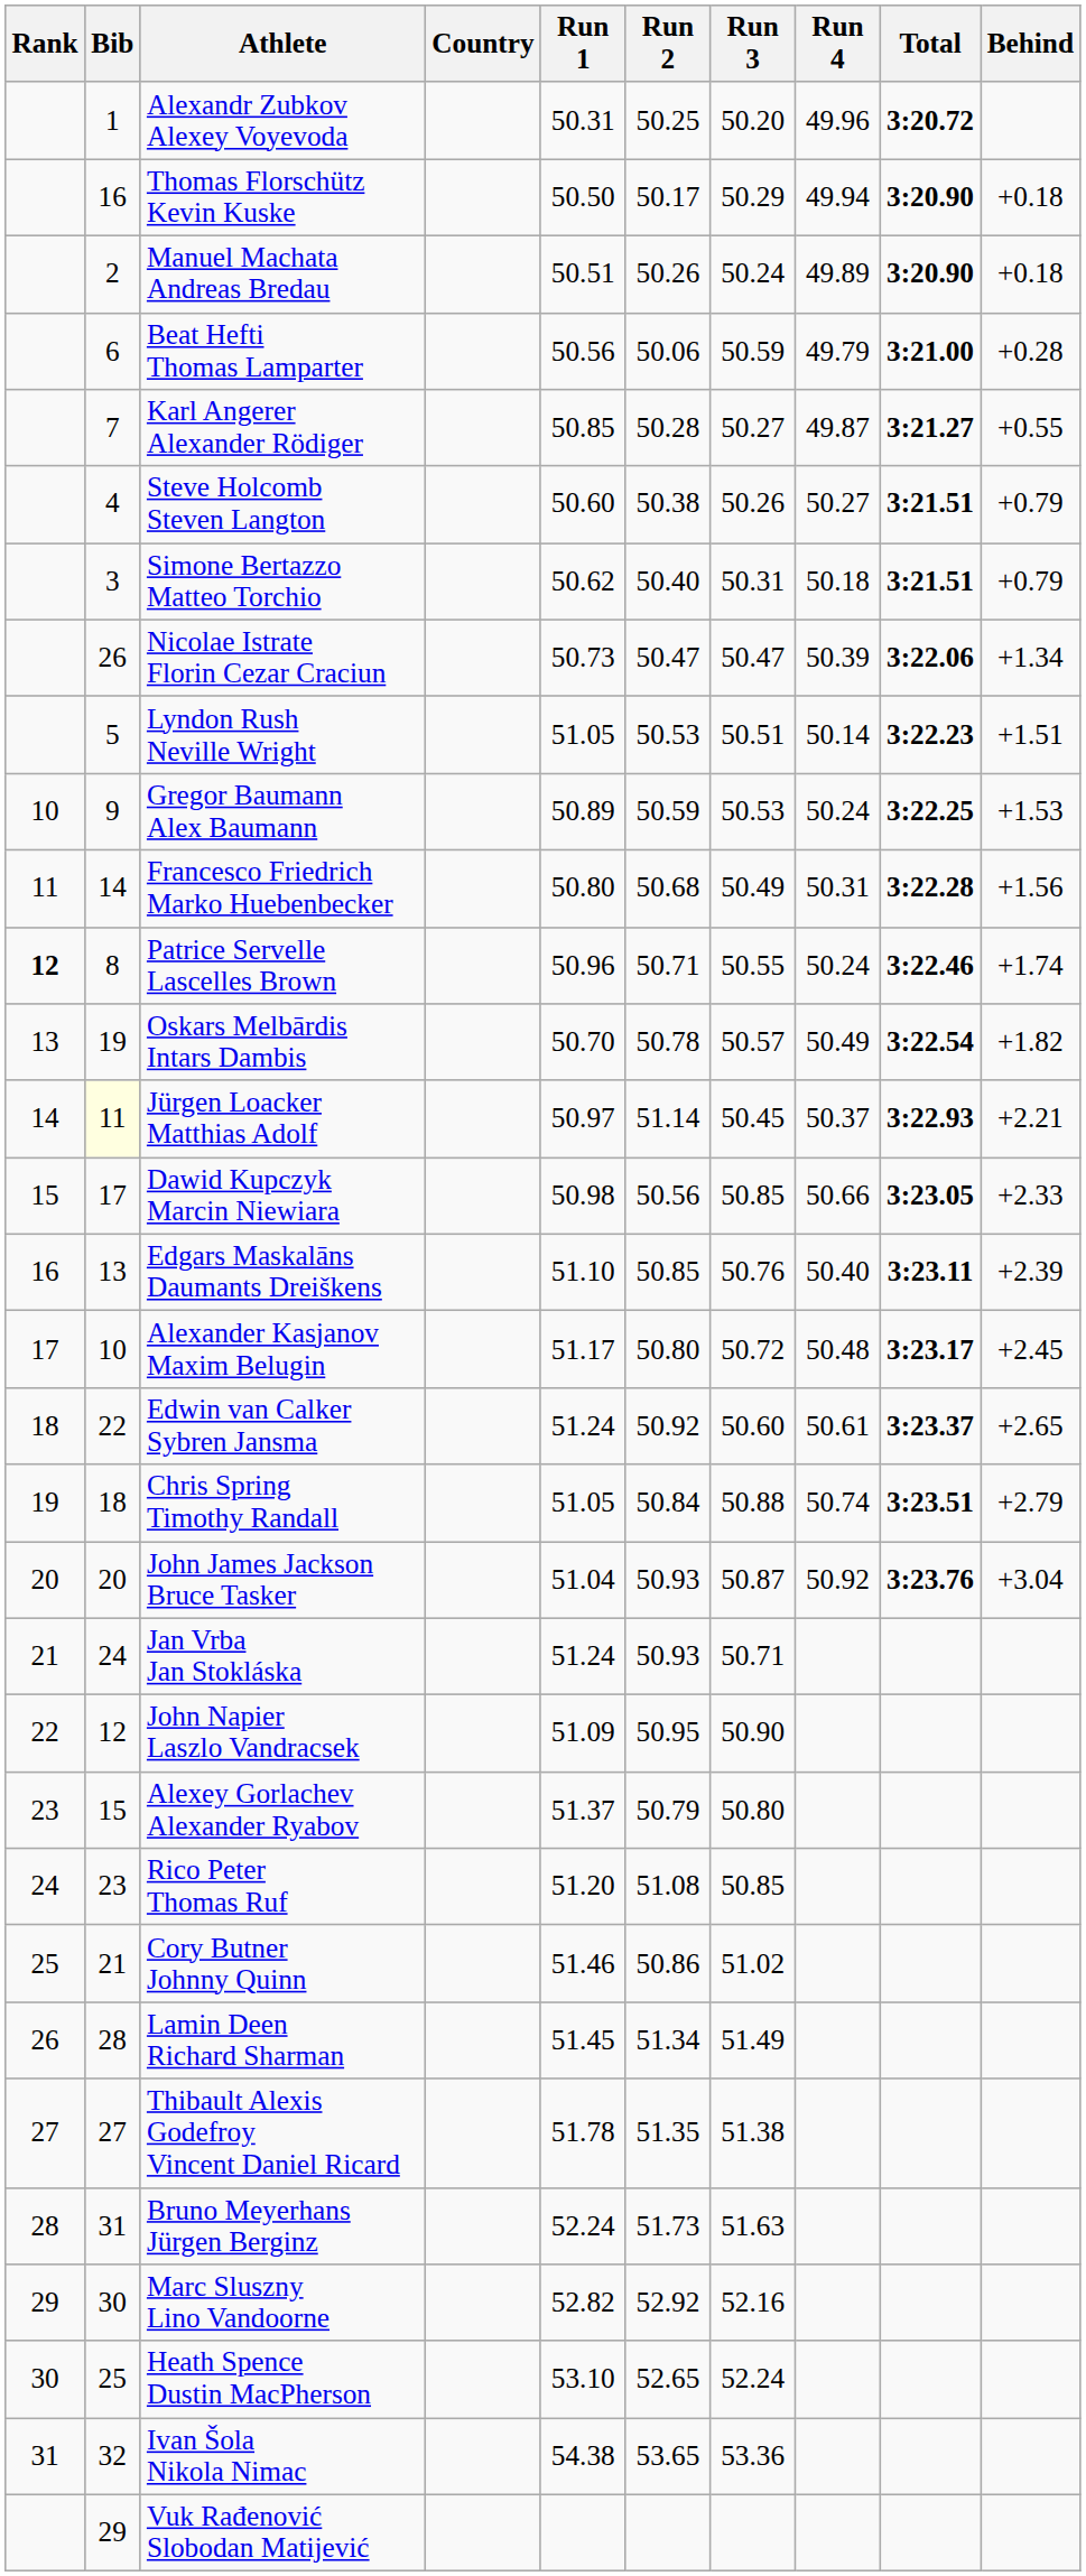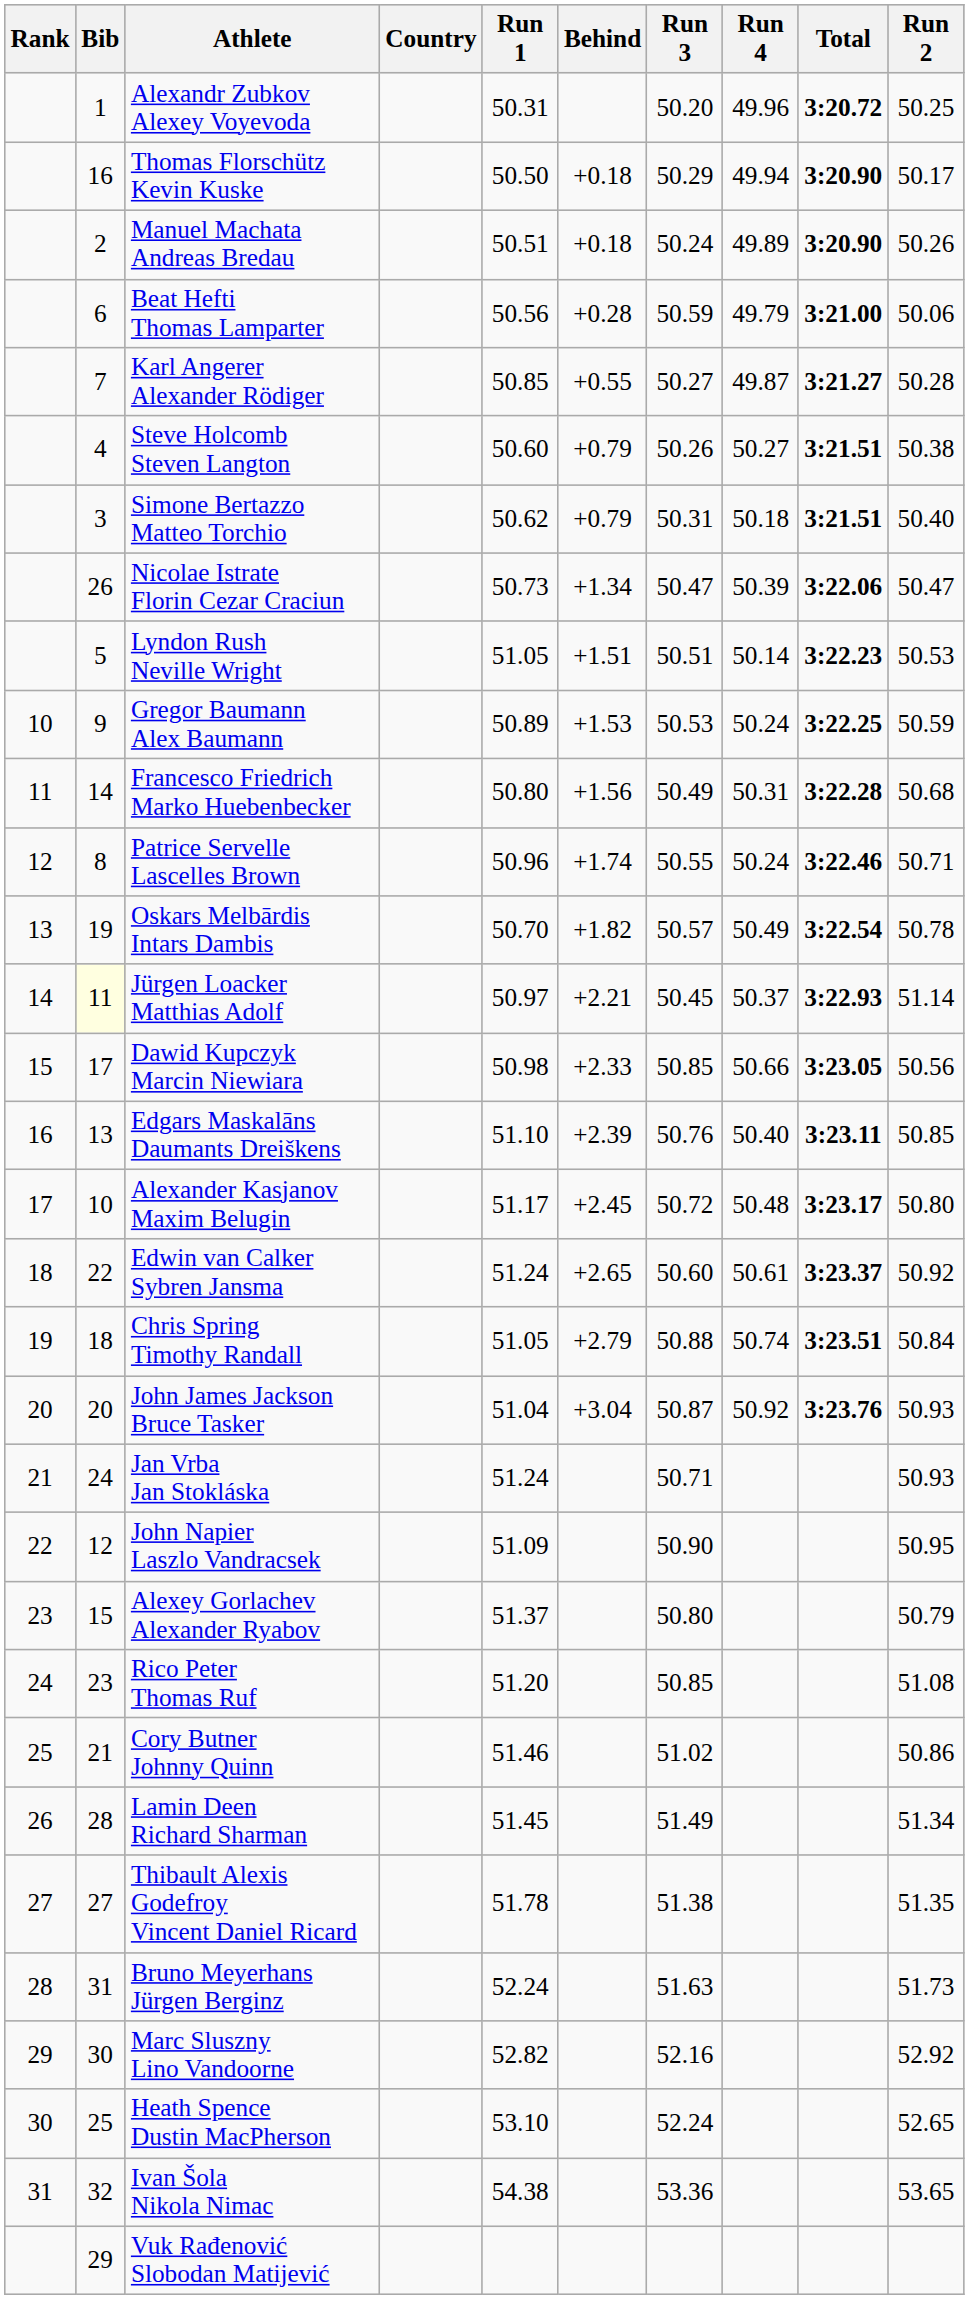 <table class="wikitable sortable" style="text-align:center">
 <tr bgcolor=efefef>
 <th>Rank</th>
 <th>Bib</th>
 <th>Athlete</th>
 <th>Country</th>
 <th>Run 1</th>
-<th>Run 2</th>
+<th>Behind</th>
 <th>Run 3</th>
 <th>Run 4</th>
 <th>Total</th>
-<th>Behind</th>
+<th>Run 2</th>
 </tr>
 <tr>
 <td></td>
 <td>1</td>
 <td align=left><a href='#'>Alexandr Zubkov</a><br><a href='#'>Alexey Voyevoda</a></td>
 <td align=left></td>
 <td>50.31</td>
-<td>50.25</td>
+<td></td>
 <td>50.20</td>
 <td>49.96</td>
 <td><strong>3:20.72</strong></td>
-<td></td>
+<td>50.25</td>
 </tr>
 <tr>
 <td></td>
 <td>16</td>
 <td align=left><a href='#'>Thomas Florschütz</a><br><a href='#'>Kevin Kuske</a></td>
 <td align=left></td>
 <td>50.50</td>
-<td>50.17</td>
+<td>+0.18</td>
 <td>50.29</td>
 <td>49.94</td>
 <td><strong>3:20.90</strong></td>
-<td>+0.18</td>
+<td>50.17</td>
 </tr>
 <tr>
 <td></td>
 <td>2</td>
 <td align=left><a href='#'>Manuel Machata</a><br><a href='#'>Andreas Bredau</a></td>
 <td align=left></td>
 <td>50.51</td>
-<td>50.26</td>
+<td>+0.18</td>
 <td>50.24</td>
 <td>49.89</td>
 <td><strong>3:20.90</strong></td>
-<td>+0.18</td>
+<td>50.26</td>
 </tr>
 <tr>
 <td></td>
 <td>6</td>
 <td align=left><a href='#'>Beat Hefti</a><br><a href='#'>Thomas Lamparter</a></td>
 <td align=left></td>
 <td>50.56</td>
-<td>50.06</td>
+<td>+0.28</td>
 <td>50.59</td>
 <td>49.79</td>
 <td><strong>3:21.00</strong></td>
-<td>+0.28</td>
+<td>50.06</td>
 </tr>
 <tr>
 <td></td>
 <td>7</td>
 <td align=left><a href='#'>Karl Angerer</a><br><a href='#'>Alexander Rödiger</a></td>
 <td align=left></td>
 <td>50.85</td>
-<td>50.28</td>
+<td>+0.55</td>
 <td>50.27</td>
 <td>49.87</td>
 <td><strong>3:21.27</strong></td>
-<td>+0.55</td>
+<td>50.28</td>
 </tr>
 <tr>
 <td></td>
 <td>4</td>
 <td align=left><a href='#'>Steve Holcomb</a><br><a href='#'>Steven Langton</a></td>
 <td align=left></td>
 <td>50.60</td>
-<td>50.38</td>
+<td>+0.79</td>
 <td>50.26</td>
 <td>50.27</td>
 <td><strong>3:21.51</strong></td>
-<td>+0.79</td>
+<td>50.38</td>
 </tr>
 <tr>
 <td></td>
 <td>3</td>
 <td align=left><a href='#'>Simone Bertazzo</a><br><a href='#'>Matteo Torchio</a></td>
 <td align=left></td>
 <td>50.62</td>
-<td>50.40</td>
+<td>+0.79</td>
 <td>50.31</td>
 <td>50.18</td>
 <td><strong>3:21.51</strong></td>
-<td>+0.79</td>
+<td>50.40</td>
 </tr>
 <tr>
 <td></td>
 <td>26</td>
 <td align=left><a href='#'>Nicolae Istrate</a><br><a href='#'>Florin Cezar Craciun</a></td>
 <td align=left></td>
 <td>50.73</td>
-<td>50.47</td>
+<td>+1.34</td>
 <td>50.47</td>
 <td>50.39</td>
 <td><strong>3:22.06</strong></td>
-<td>+1.34</td>
+<td>50.47</td>
 </tr>
 <tr>
 <td></td>
 <td>5</td>
 <td align=left><a href='#'>Lyndon Rush</a><br><a href='#'>Neville Wright</a></td>
 <td align=left></td>
 <td>51.05</td>
-<td>50.53</td>
+<td>+1.51</td>
 <td>50.51</td>
 <td>50.14</td>
 <td><strong>3:22.23</strong></td>
-<td>+1.51</td>
+<td>50.53</td>
 </tr>
 <tr>
 <td>10</td>
 <td>9</td>
 <td align=left><a href='#'>Gregor Baumann</a><br><a href='#'>Alex Baumann</a></td>
 <td align=left></td>
 <td>50.89</td>
-<td>50.59</td>
+<td>+1.53</td>
 <td>50.53</td>
 <td>50.24</td>
 <td><strong>3:22.25</strong></td>
-<td>+1.53</td>
+<td>50.59</td>
 </tr>
 <tr>
 <td>11</td>
 <td>14</td>
 <td align=left><a href='#'>Francesco Friedrich</a><br><a href='#'>Marko Huebenbecker</a></td>
 <td align=left></td>
 <td>50.80</td>
-<td>50.68</td>
+<td>+1.56</td>
 <td>50.49</td>
 <td>50.31</td>
 <td><strong>3:22.28</strong></td>
-<td>+1.56</td>
+<td>50.68</td>
 </tr>
 <tr>
-<td><strong>12</strong></td>
+<td>12</td>
 <td>8</td>
 <td align=left><a href='#'>Patrice Servelle</a><br><a href='#'>Lascelles Brown</a></td>
 <td align=left></td>
 <td>50.96</td>
-<td>50.71</td>
+<td>+1.74</td>
 <td>50.55</td>
 <td>50.24</td>
 <td><strong>3:22.46</strong></td>
-<td>+1.74</td>
+<td>50.71</td>
 </tr>
 <tr>
 <td>13</td>
 <td>19</td>
 <td align=left><a href='#'>Oskars Melbārdis</a><br><a href='#'>Intars Dambis</a></td>
 <td align=left></td>
 <td>50.70</td>
-<td>50.78</td>
+<td>+1.82</td>
 <td>50.57</td>
 <td>50.49</td>
 <td><strong>3:22.54</strong></td>
-<td>+1.82</td>
+<td>50.78</td>
 </tr>
 <tr>
 <td>14</td>
 <td style="background: lightyellow;">11</td>
 <td align=left><a href='#'>Jürgen Loacker</a><br><a href='#'>Matthias Adolf</a></td>
 <td align=left></td>
 <td>50.97</td>
-<td>51.14</td>
+<td>+2.21</td>
 <td>50.45</td>
 <td>50.37</td>
 <td><strong>3:22.93</strong></td>
-<td>+2.21</td>
+<td>51.14</td>
 </tr>
 <tr>
 <td>15</td>
 <td>17</td>
 <td align=left><a href='#'>Dawid Kupczyk</a><br><a href='#'>Marcin Niewiara</a></td>
 <td align=left></td>
 <td>50.98</td>
-<td>50.56</td>
+<td>+2.33</td>
 <td>50.85</td>
 <td>50.66</td>
 <td><strong>3:23.05</strong></td>
-<td>+2.33</td>
+<td>50.56</td>
 </tr>
 <tr>
 <td>16</td>
 <td>13</td>
 <td align=left><a href='#'>Edgars Maskalāns</a><br><a href='#'>Daumants Dreiškens</a></td>
 <td align=left></td>
 <td>51.10</td>
-<td>50.85</td>
+<td>+2.39</td>
 <td>50.76</td>
 <td>50.40</td>
 <td><strong>3:23.11</strong></td>
-<td>+2.39</td>
+<td>50.85</td>
 </tr>
 <tr>
 <td>17</td>
 <td>10</td>
 <td align=left><a href='#'>Alexander Kasjanov</a><br><a href='#'>Maxim Belugin</a></td>
 <td align=left></td>
 <td>51.17</td>
-<td>50.80</td>
+<td>+2.45</td>
 <td>50.72</td>
 <td>50.48</td>
 <td><strong>3:23.17</strong></td>
-<td>+2.45</td>
+<td>50.80</td>
 </tr>
 <tr>
 <td>18</td>
 <td>22</td>
 <td align=left><a href='#'>Edwin van Calker</a><br><a href='#'>Sybren Jansma</a></td>
 <td align=left></td>
 <td>51.24</td>
-<td>50.92</td>
+<td>+2.65</td>
 <td>50.60</td>
 <td>50.61</td>
 <td><strong>3:23.37</strong></td>
-<td>+2.65</td>
+<td>50.92</td>
 </tr>
 <tr>
 <td>19</td>
 <td>18</td>
 <td align=left><a href='#'>Chris Spring</a><br><a href='#'>Timothy Randall</a></td>
 <td align=left></td>
 <td>51.05</td>
-<td>50.84</td>
+<td>+2.79</td>
 <td>50.88</td>
 <td>50.74</td>
 <td><strong>3:23.51</strong></td>
-<td>+2.79</td>
+<td>50.84</td>
 </tr>
 <tr>
 <td>20</td>
 <td>20</td>
 <td align=left><a href='#'>John James Jackson</a><br><a href='#'>Bruce Tasker</a></td>
 <td align=left></td>
 <td>51.04</td>
-<td>50.93</td>
+<td>+3.04</td>
 <td>50.87</td>
 <td>50.92</td>
 <td><strong>3:23.76</strong></td>
-<td>+3.04</td>
+<td>50.93</td>
 </tr>
 <tr>
 <td>21</td>
 <td>24</td>
 <td align=left><a href='#'>Jan Vrba</a><br><a href='#'>Jan Stokláska</a></td>
 <td align=left></td>
 <td>51.24</td>
-<td>50.93</td>
+<td></td>
 <td>50.71</td>
 <td></td>
 <td><strong> </strong></td>
-<td></td>
+<td>50.93</td>
 </tr>
 <tr>
 <td>22</td>
 <td>12</td>
 <td align=left><a href='#'>John Napier</a><br><a href='#'>Laszlo Vandracsek</a></td>
 <td align=left></td>
 <td>51.09</td>
-<td>50.95</td>
+<td></td>
 <td>50.90</td>
 <td></td>
 <td><strong> </strong></td>
-<td></td>
+<td>50.95</td>
 </tr>
 <tr>
 <td>23</td>
 <td>15</td>
 <td align=left><a href='#'>Alexey Gorlachev</a><br><a href='#'>Alexander Ryabov</a></td>
 <td align=left></td>
 <td>51.37</td>
-<td>50.79</td>
+<td></td>
 <td>50.80</td>
 <td></td>
 <td><strong> </strong></td>
-<td></td>
+<td>50.79</td>
 </tr>
 <tr>
 <td>24</td>
 <td>23</td>
 <td align=left><a href='#'>Rico Peter</a><br><a href='#'>Thomas Ruf</a></td>
 <td align=left></td>
 <td>51.20</td>
-<td>51.08</td>
+<td></td>
 <td>50.85</td>
 <td></td>
 <td><strong> </strong></td>
-<td></td>
+<td>51.08</td>
 </tr>
 <tr>
 <td>25</td>
 <td>21</td>
 <td align=left><a href='#'>Cory Butner</a><br><a href='#'>Johnny Quinn</a></td>
 <td align=left></td>
 <td>51.46</td>
-<td>50.86</td>
+<td></td>
 <td>51.02</td>
 <td></td>
 <td><strong> </strong></td>
-<td></td>
+<td>50.86</td>
 </tr>
 <tr>
 <td>26</td>
 <td>28</td>
 <td align=left><a href='#'>Lamin Deen</a><br><a href='#'>Richard Sharman</a></td>
 <td align=left></td>
 <td>51.45</td>
-<td>51.34</td>
+<td></td>
 <td>51.49</td>
 <td></td>
 <td><strong> </strong></td>
-<td></td>
+<td>51.34</td>
 </tr>
 <tr>
 <td>27</td>
 <td>27</td>
 <td align=left><a href='#'>Thibault Alexis Godefroy</a><br><a href='#'>Vincent Daniel Ricard</a></td>
 <td align=left></td>
 <td>51.78</td>
-<td>51.35</td>
+<td></td>
 <td>51.38</td>
 <td></td>
 <td><strong> </strong></td>
-<td></td>
+<td>51.35</td>
 </tr>
 <tr>
 <td>28</td>
 <td>31</td>
 <td align=left><a href='#'>Bruno Meyerhans</a><br><a href='#'>Jürgen Berginz</a></td>
 <td align=left></td>
 <td>52.24</td>
-<td>51.73</td>
+<td></td>
 <td>51.63</td>
 <td></td>
 <td><strong> </strong></td>
-<td></td>
+<td>51.73</td>
 </tr>
 <tr>
 <td>29</td>
 <td>30</td>
 <td align=left><a href='#'>Marc Sluszny</a><br><a href='#'>Lino Vandoorne</a></td>
 <td align=left></td>
 <td>52.82</td>
-<td>52.92</td>
+<td></td>
 <td>52.16</td>
 <td></td>
 <td><strong> </strong></td>
-<td></td>
+<td>52.92</td>
 </tr>
 <tr>
 <td>30</td>
 <td>25</td>
 <td align=left><a href='#'>Heath Spence</a><br><a href='#'>Dustin MacPherson</a></td>
 <td align=left></td>
 <td>53.10</td>
-<td>52.65</td>
+<td></td>
 <td>52.24</td>
 <td></td>
 <td><strong> </strong></td>
-<td></td>
+<td>52.65</td>
 </tr>
 <tr>
 <td>31</td>
 <td>32</td>
 <td align=left><a href='#'>Ivan Šola</a><br><a href='#'>Nikola Nimac</a></td>
 <td align=left></td>
 <td>54.38</td>
-<td>53.65</td>
+<td></td>
 <td>53.36</td>
 <td></td>
 <td><strong> </strong></td>
-<td></td>
+<td>53.65</td>
 </tr>
 <tr>
 <td></td>
 <td>29</td>
 <td align=left><a href='#'>Vuk Rađenović</a><br><a href='#'>Slobodan Matijević</a></td>
 <td align=left></td>
 <td></td>
 <td></td>
 <td></td>
 <td></td>
 <td><strong></strong></td>
 <td></td>
 </tr>
 </table>
